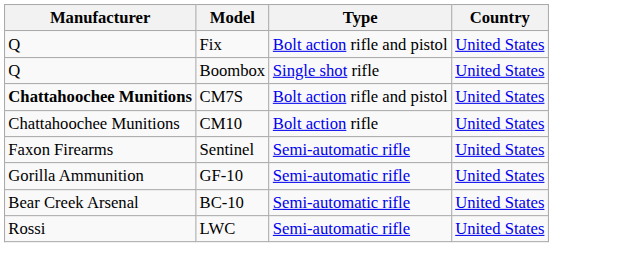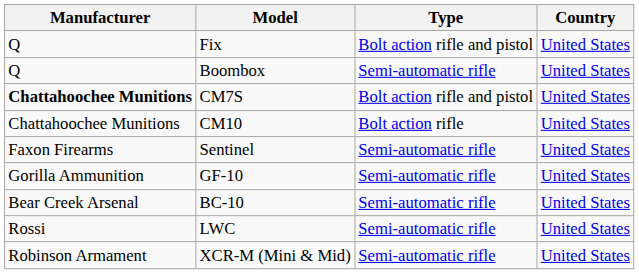 <table class="wikitable">
 <tr>
 <th>Manufacturer</th>
 <th>Model</th>
 <th>Type</th>
 <th>Country</th>
 </tr>
 <tr>
 <td>Q</td>
 <td>Fix</td>
 <td><a href='#'>Bolt action</a> rifle and pistol</td>
 <td><a href='#'>United States</a></td>
 </tr>
 <tr>
 <td>Q</td>
 <td>Boombox</td>
-<td><a href='#'>Single shot</a> rifle</td>
+<td><a href='#'>Semi-automatic rifle</a></td>
 <td><a href='#'>United States</a></td>
 </tr>
 <tr>
 <td><strong>Chattahoochee Munitions</strong></td>
 <td>CM7S </td>
 <td><a href='#'>Bolt action</a> rifle and pistol</td>
 <td><a href='#'>United States</a></td>
 </tr>
 <tr>
 <td>Chattahoochee Munitions</td>
 <td>CM10 </td>
 <td><a href='#'>Bolt action</a> rifle</td>
 <td><a href='#'>United States</a></td>
 </tr>
 <tr>
 <td>Faxon Firearms</td>
 <td>Sentinel</td>
 <td><a href='#'>Semi-automatic rifle</a></td>
 <td><a href='#'>United States</a></td>
 </tr>
 <tr>
 <td>Gorilla Ammunition</td>
 <td>GF-10</td>
 <td><a href='#'>Semi-automatic rifle</a></td>
 <td><a href='#'>United States</a></td>
 </tr>
 <tr>
 <td>Bear Creek Arsenal</td>
 <td>BC-10 </td>
 <td><a href='#'>Semi-automatic rifle</a></td>
 <td><a href='#'>United States</a></td>
 </tr>
 <tr>
 <td>Rossi</td>
 <td>LWC</td>
 <td><a href='#'>Semi-automatic rifle</a></td>
 <td><a href='#'>United States</a></td>
 </tr>
+<tr>
+<td>Robinson Armament</td>
+<td>XCR-M (Mini & Mid)</td>
+<td><a href='#'>Semi-automatic rifle</a></td>
+<td><a href='#'>United States</a></td>
+</tr>
 </table>
